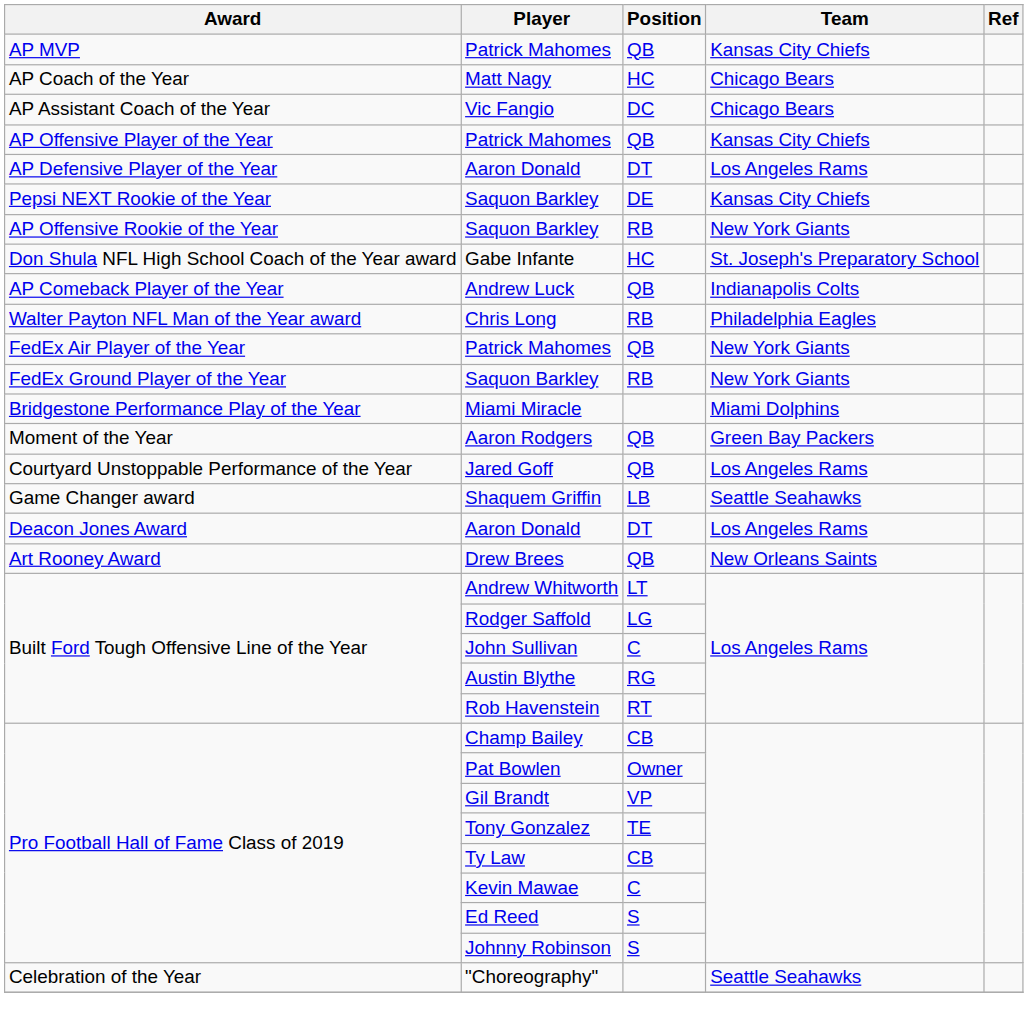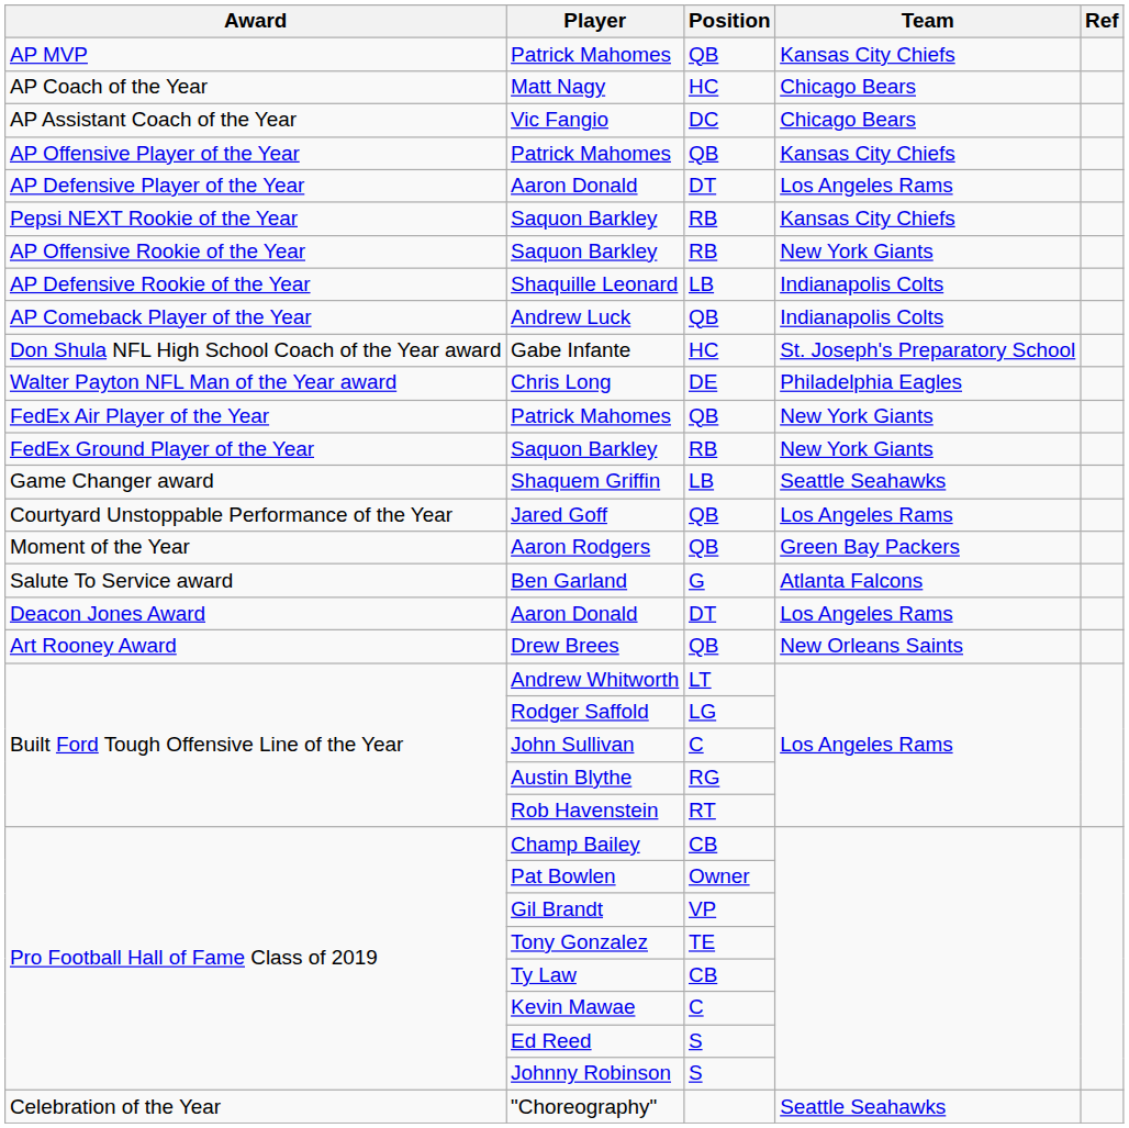 <table class="wikitable sortable">
 <tr>
 <th>Award</th>
 <th>Player</th>
 <th>Position</th>
 <th>Team</th>
 <th>Ref</th>
 </tr>
 <tr>
 <td><a href='#'>AP MVP</a></td>
 <td><a href='#'>Patrick Mahomes</a></td>
 <td><a href='#'>QB</a></td>
 <td><a href='#'>Kansas City Chiefs</a></td>
 <td></td>
 </tr>
 <tr>
 <td>AP Coach of the Year</td>
 <td><a href='#'>Matt Nagy</a></td>
 <td><a href='#'>HC</a></td>
 <td><a href='#'>Chicago Bears</a></td>
 <td></td>
 </tr>
 <tr>
 <td>AP Assistant Coach of the Year</td>
 <td><a href='#'>Vic Fangio</a></td>
 <td><a href='#'>DC</a></td>
 <td><a href='#'>Chicago Bears</a></td>
 <td></td>
 </tr>
 <tr>
 <td><a href='#'>AP Offensive Player of the Year</a></td>
 <td><a href='#'>Patrick Mahomes</a></td>
 <td><a href='#'>QB</a></td>
 <td><a href='#'>Kansas City Chiefs</a></td>
 <td></td>
 </tr>
 <tr>
 <td><a href='#'>AP Defensive Player of the Year</a></td>
 <td><a href='#'>Aaron Donald</a></td>
 <td><a href='#'>DT</a></td>
 <td><a href='#'>Los Angeles Rams</a></td>
 <td></td>
 </tr>
 <tr>
 <td><a href='#'>Pepsi NEXT Rookie of the Year</a></td>
 <td><a href='#'>Saquon Barkley</a></td>
-<td><a href='#'>DE</a></td>
+<td><a href='#'>RB</a></td>
 <td><a href='#'>Kansas City Chiefs</a></td>
 <td></td>
 </tr>
 <tr>
 <td><a href='#'>AP Offensive Rookie of the Year</a></td>
 <td><a href='#'>Saquon Barkley</a></td>
 <td><a href='#'>RB</a></td>
 <td><a href='#'>New York Giants</a></td>
 <td></td>
 </tr>
 <tr>
-<td><a href='#'>Don Shula</a> NFL High School Coach of the Year award</td>
-<td>Gabe Infante</td>
-<td><a href='#'>HC</a></td>
-<td><a href='#'>St. Joseph's Preparatory School</a></td>
+<td><a href='#'>AP Defensive Rookie of the Year</a></td>
+<td><a href='#'>Shaquille Leonard</a></td>
+<td><a href='#'>LB</a></td>
+<td><a href='#'>Indianapolis Colts</a></td>
 <td></td>
 </tr>
 <tr>
 <td><a href='#'>AP Comeback Player of the Year</a></td>
 <td><a href='#'>Andrew Luck</a></td>
 <td><a href='#'>QB</a></td>
 <td><a href='#'>Indianapolis Colts</a></td>
 <td></td>
 </tr>
 <tr>
+<td><a href='#'>Don Shula</a> NFL High School Coach of the Year award</td>
+<td>Gabe Infante</td>
+<td><a href='#'>HC</a></td>
+<td><a href='#'>St. Joseph's Preparatory School</a></td>
+<td></td>
+</tr>
+<tr>
 <td><a href='#'>Walter Payton NFL Man of the Year award</a></td>
 <td><a href='#'>Chris Long</a></td>
-<td><a href='#'>RB</a></td>
+<td><a href='#'>DE</a></td>
 <td><a href='#'>Philadelphia Eagles</a></td>
 <td></td>
 </tr>
 <tr>
 <td><a href='#'>FedEx Air Player of the Year</a></td>
 <td><a href='#'>Patrick Mahomes</a></td>
 <td><a href='#'>QB</a></td>
 <td><a href='#'>New York Giants</a></td>
 <td></td>
 </tr>
 <tr>
 <td><a href='#'>FedEx Ground Player of the Year</a></td>
 <td><a href='#'>Saquon Barkley</a></td>
 <td><a href='#'>RB</a></td>
 <td><a href='#'>New York Giants</a></td>
 <td></td>
 </tr>
 <tr>
-<td><a href='#'>Bridgestone Performance Play of the Year</a></td>
-<td><a href='#'>Miami Miracle</a></td>
+<td>Game Changer award</td>
+<td><a href='#'>Shaquem Griffin</a></td>
+<td><a href='#'>LB</a></td>
+<td><a href='#'>Seattle Seahawks</a></td>
 <td></td>
-<td><a href='#'>Miami Dolphins</a></td>
+</tr>
+<tr>
+<td>Courtyard Unstoppable Performance of the Year</td>
+<td><a href='#'>Jared Goff</a></td>
+<td><a href='#'>QB</a></td>
+<td><a href='#'>Los Angeles Rams</a></td>
 <td></td>
 </tr>
 <tr>
 <td>Moment of the Year</td>
 <td><a href='#'>Aaron Rodgers</a></td>
 <td><a href='#'>QB</a></td>
 <td><a href='#'>Green Bay Packers</a></td>
 <td></td>
 </tr>
 <tr>
-<td>Courtyard Unstoppable Performance of the Year</td>
-<td><a href='#'>Jared Goff</a></td>
-<td><a href='#'>QB</a></td>
-<td><a href='#'>Los Angeles Rams</a></td>
-<td></td>
-</tr>
-<tr>
-<td>Game Changer award</td>
-<td><a href='#'>Shaquem Griffin</a></td>
-<td><a href='#'>LB</a></td>
-<td><a href='#'>Seattle Seahawks</a></td>
+<td>Salute To Service award</td>
+<td><a href='#'>Ben Garland</a></td>
+<td><a href='#'>G</a></td>
+<td><a href='#'>Atlanta Falcons</a></td>
 <td></td>
 </tr>
 <tr>
 <td><a href='#'>Deacon Jones Award</a></td>
 <td><a href='#'>Aaron Donald</a></td>
 <td><a href='#'>DT</a></td>
 <td><a href='#'>Los Angeles Rams</a></td>
 <td></td>
 </tr>
 <tr>
 <td><a href='#'>Art Rooney Award</a></td>
 <td><a href='#'>Drew Brees</a></td>
 <td><a href='#'>QB</a></td>
 <td><a href='#'>New Orleans Saints</a></td>
 <td></td>
 </tr>
 <tr>
 <td rowspan="5">Built <a href='#'>Ford</a> Tough Offensive Line of the Year</td>
 <td><a href='#'>Andrew Whitworth</a></td>
 <td><a href='#'>LT</a></td>
 <td rowspan="5"><a href='#'>Los Angeles Rams</a></td>
 <td rowspan="5"></td>
 </tr>
 <tr>
 <td><a href='#'>Rodger Saffold</a></td>
 <td><a href='#'>LG</a></td>
 </tr>
 <tr>
 <td><a href='#'>John Sullivan</a></td>
 <td><a href='#'>C</a></td>
 </tr>
 <tr>
 <td><a href='#'>Austin Blythe</a></td>
 <td><a href='#'>RG</a></td>
 </tr>
 <tr>
 <td><a href='#'>Rob Havenstein</a></td>
 <td><a href='#'>RT</a></td>
 </tr>
 <tr>
 <td rowspan="8"><a href='#'>Pro Football Hall of Fame</a> Class of 2019</td>
 <td><a href='#'>Champ Bailey</a></td>
 <td><a href='#'>CB</a></td>
 <td rowspan="8"></td>
 <td rowspan="8"></td>
 </tr>
 <tr>
 <td><a href='#'>Pat Bowlen</a></td>
 <td><a href='#'>Owner</a></td>
 </tr>
 <tr>
 <td><a href='#'>Gil Brandt</a></td>
 <td><a href='#'>VP</a></td>
 </tr>
 <tr>
 <td><a href='#'>Tony Gonzalez</a></td>
 <td><a href='#'>TE</a></td>
 </tr>
 <tr>
 <td><a href='#'>Ty Law</a></td>
 <td><a href='#'>CB</a></td>
 </tr>
 <tr>
 <td><a href='#'>Kevin Mawae</a></td>
 <td><a href='#'>C</a></td>
 </tr>
 <tr>
 <td><a href='#'>Ed Reed</a></td>
 <td><a href='#'>S</a></td>
 </tr>
 <tr>
 <td><a href='#'>Johnny Robinson</a></td>
 <td><a href='#'>S</a></td>
 </tr>
 <tr>
 <td>Celebration of the Year</td>
 <td>"Choreography"</td>
 <td></td>
 <td><a href='#'>Seattle Seahawks</a></td>
 <td></td>
 </tr>
 <tr>
 </tr>
 </table>
